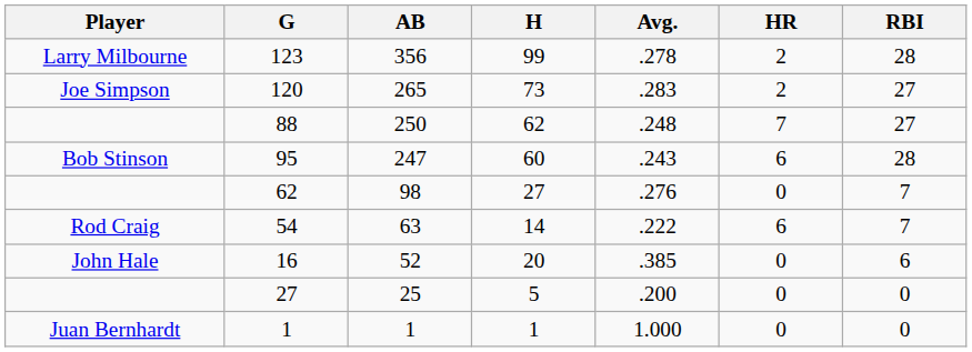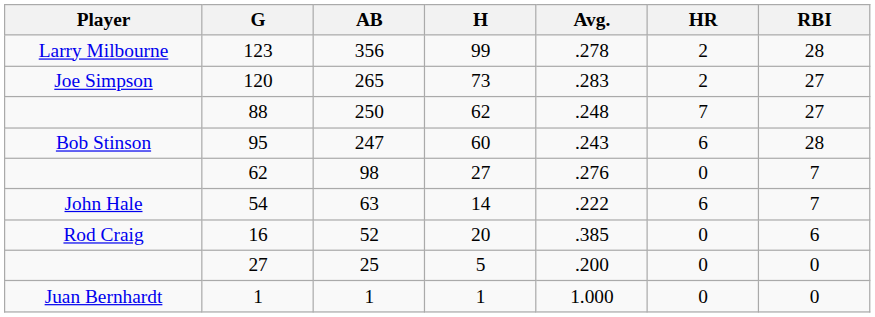 <table class="wikitable sortable">
 <tr>
 <th bgcolor="#DDDDFF" width="16%">Player</th>
 <th bgcolor="#DDDDFF" width="9%">G</th>
 <th bgcolor="#DDDDFF" width="9%">AB</th>
 <th bgcolor="#DDDDFF" width="9%">H</th>
 <th bgcolor="#DDDDFF" width="9%">Avg.</th>
 <th bgcolor="#DDDDFF" width="9%">HR</th>
 <th bgcolor="#DDDDFF" width="9%">RBI</th>
 </tr>
 <tr align="center">
 <td><a href='#'>Larry Milbourne</a></td>
 <td>123</td>
 <td>356</td>
 <td>99</td>
 <td>.278</td>
 <td>2</td>
 <td>28</td>
 </tr>
 <tr align=center>
 <td><a href='#'>Joe Simpson</a></td>
 <td>120</td>
 <td>265</td>
 <td>73</td>
 <td>.283</td>
 <td>2</td>
 <td>27</td>
 </tr>
 <tr align=center>
 <td></td>
 <td>88</td>
 <td>250</td>
 <td>62</td>
 <td>.248</td>
 <td>7</td>
 <td>27</td>
 </tr>
 <tr align="center">
 <td><a href='#'>Bob Stinson</a></td>
 <td>95</td>
 <td>247</td>
 <td>60</td>
 <td>.243</td>
 <td>6</td>
 <td>28</td>
 </tr>
 <tr align=center>
 <td></td>
 <td>62</td>
 <td>98</td>
 <td>27</td>
 <td>.276</td>
 <td>0</td>
 <td>7</td>
 </tr>
 <tr align="center">
-<td><a href='#'>Rod Craig</a></td>
+<td><a href='#'>John Hale</a></td>
 <td>54</td>
 <td>63</td>
 <td>14</td>
 <td>.222</td>
 <td>6</td>
 <td>7</td>
 </tr>
 <tr align=center>
-<td><a href='#'>John Hale</a></td>
+<td><a href='#'>Rod Craig</a></td>
 <td>16</td>
 <td>52</td>
 <td>20</td>
 <td>.385</td>
 <td>0</td>
 <td>6</td>
 </tr>
 <tr align=center>
 <td></td>
 <td>27</td>
 <td>25</td>
 <td>5</td>
 <td>.200</td>
 <td>0</td>
 <td>0</td>
 </tr>
 <tr align="center">
 <td><a href='#'>Juan Bernhardt</a></td>
 <td>1</td>
 <td>1</td>
 <td>1</td>
 <td>1.000</td>
 <td>0</td>
 <td>0</td>
 </tr>
 </table>
